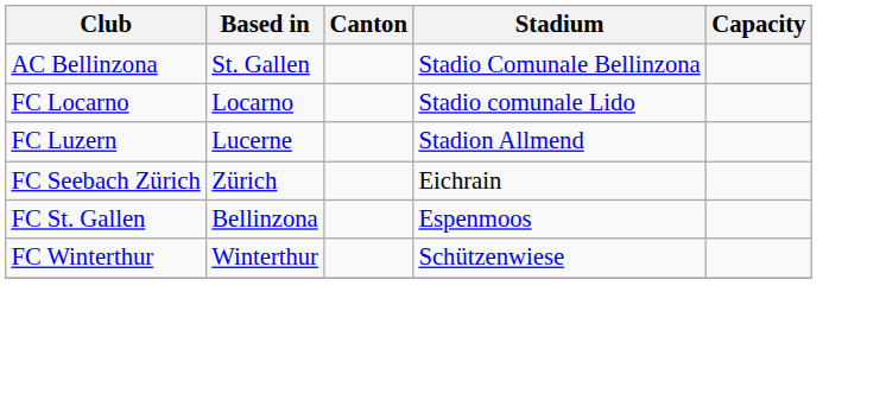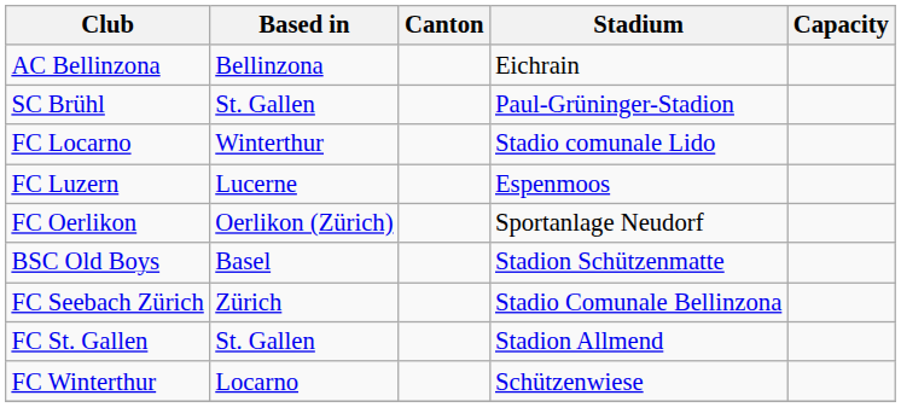 <table class="wikitable">
 <tr>
 <th>Club</th>
 <th>Based in</th>
 <th>Canton</th>
 <th>Stadium</th>
 <th>Capacity</th>
 </tr>
 <tr>
 <td><a href='#'>AC Bellinzona</a></td>
+<td><a href='#'>Bellinzona</a></td>
+<td></td>
+<td>Eichrain</td>
+<td></td>
+</tr>
+<tr>
+<td><a href='#'>SC Brühl</a></td>
 <td><a href='#'>St. Gallen</a></td>
 <td></td>
-<td><a href='#'>Stadio Comunale Bellinzona</a></td>
+<td><a href='#'>Paul-Grüninger-Stadion</a></td>
 <td></td>
 </tr>
 <tr>
 <td><a href='#'>FC Locarno</a></td>
-<td><a href='#'>Locarno</a></td>
+<td><a href='#'>Winterthur</a></td>
 <td></td>
 <td><a href='#'>Stadio comunale Lido</a></td>
 <td></td>
 </tr>
 <tr>
 <td><a href='#'>FC Luzern</a></td>
 <td><a href='#'>Lucerne</a></td>
 <td></td>
-<td><a href='#'>Stadion Allmend</a></td>
+<td><a href='#'>Espenmoos</a></td>
+<td></td>
+</tr>
+<tr>
+<td><a href='#'>FC Oerlikon</a></td>
+<td><a href='#'>Oerlikon (Zürich)</a></td>
+<td></td>
+<td>Sportanlage Neudorf</td>
+<td></td>
+</tr>
+<tr>
+<td><a href='#'>BSC Old Boys</a></td>
+<td><a href='#'>Basel</a></td>
+<td></td>
+<td><a href='#'>Stadion Schützenmatte</a></td>
 <td></td>
 </tr>
 <tr>
 <td><a href='#'>FC Seebach Zürich</a></td>
 <td><a href='#'>Zürich</a></td>
 <td></td>
-<td>Eichrain</td>
+<td><a href='#'>Stadio Comunale Bellinzona</a></td>
 <td></td>
 </tr>
 <tr>
 <td><a href='#'>FC St. Gallen</a></td>
-<td><a href='#'>Bellinzona</a></td>
+<td><a href='#'>St. Gallen</a></td>
 <td></td>
-<td><a href='#'>Espenmoos</a></td>
+<td><a href='#'>Stadion Allmend</a></td>
 <td></td>
 </tr>
 <tr>
 <td><a href='#'>FC Winterthur</a></td>
-<td><a href='#'>Winterthur</a></td>
+<td><a href='#'>Locarno</a></td>
 <td></td>
 <td><a href='#'>Schützenwiese</a></td>
 <td></td>
 </tr>
 <tr>
 </tr>
 </table>
